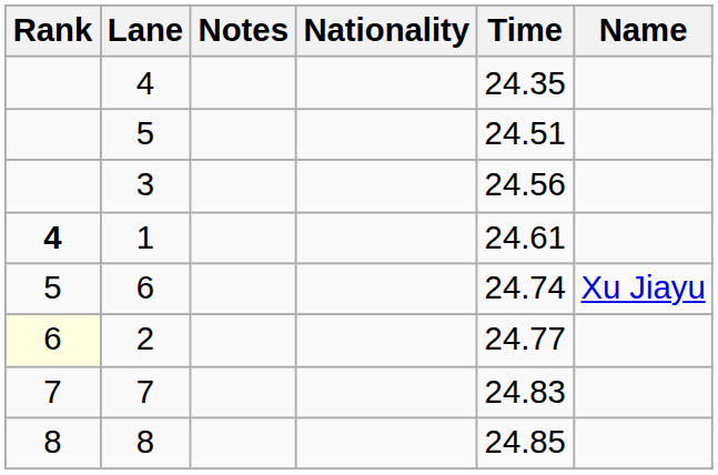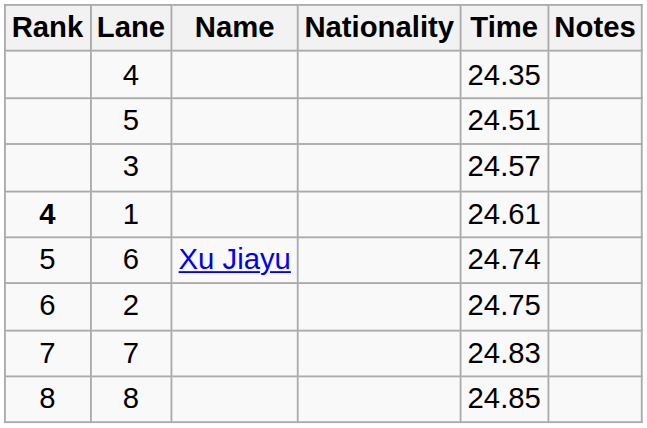 <table class="wikitable sortable" style="text-align:center">
 <tr>
 <th>Rank</th>
 <th>Lane</th>
-<th>Notes</th>
+<th>Name</th>
 <th>Nationality</th>
 <th>Time</th>
-<th>Name</th>
+<th>Notes</th>
 </tr>
 <tr>
 <td></td>
 <td>4</td>
-<td></td>
+<td align=left></td>
 <td align=left></td>
 <td>24.35</td>
-<td align=left></td>
+<td></td>
 </tr>
 <tr>
 <td></td>
 <td>5</td>
-<td></td>
+<td align=left></td>
 <td align=left></td>
 <td>24.51</td>
-<td align=left></td>
+<td></td>
 </tr>
 <tr>
 <td></td>
 <td>3</td>
+<td align=left></td>
+<td align=left></td>
+<td>24.57</td>
 <td></td>
-<td align=left></td>
-<td>24.56</td>
-<td align=left></td>
 </tr>
 <tr>
 <td><strong>4</strong></td>
 <td>1</td>
-<td></td>
+<td align=left></td>
 <td align=left></td>
 <td>24.61</td>
-<td align=left></td>
+<td></td>
 </tr>
 <tr>
 <td>5</td>
 <td>6</td>
-<td></td>
+<td align=left><a href='#'>Xu Jiayu</a></td>
 <td align=left></td>
 <td>24.74</td>
-<td align=left><a href='#'>Xu Jiayu</a></td>
+<td></td>
 </tr>
 <tr>
-<td style="background: lightyellow;">6</td>
+<td>6</td>
 <td>2</td>
+<td align=left></td>
+<td align=left></td>
+<td>24.75</td>
 <td></td>
-<td align=left></td>
-<td>24.77</td>
-<td align=left></td>
 </tr>
 <tr>
 <td>7</td>
 <td>7</td>
-<td></td>
+<td align=left></td>
 <td align=left></td>
 <td>24.83</td>
-<td align=left></td>
+<td></td>
 </tr>
 <tr>
 <td>8</td>
 <td>8</td>
-<td></td>
+<td align=left></td>
 <td align=left></td>
 <td>24.85</td>
-<td align=left></td>
+<td></td>
 </tr>
 </table>
